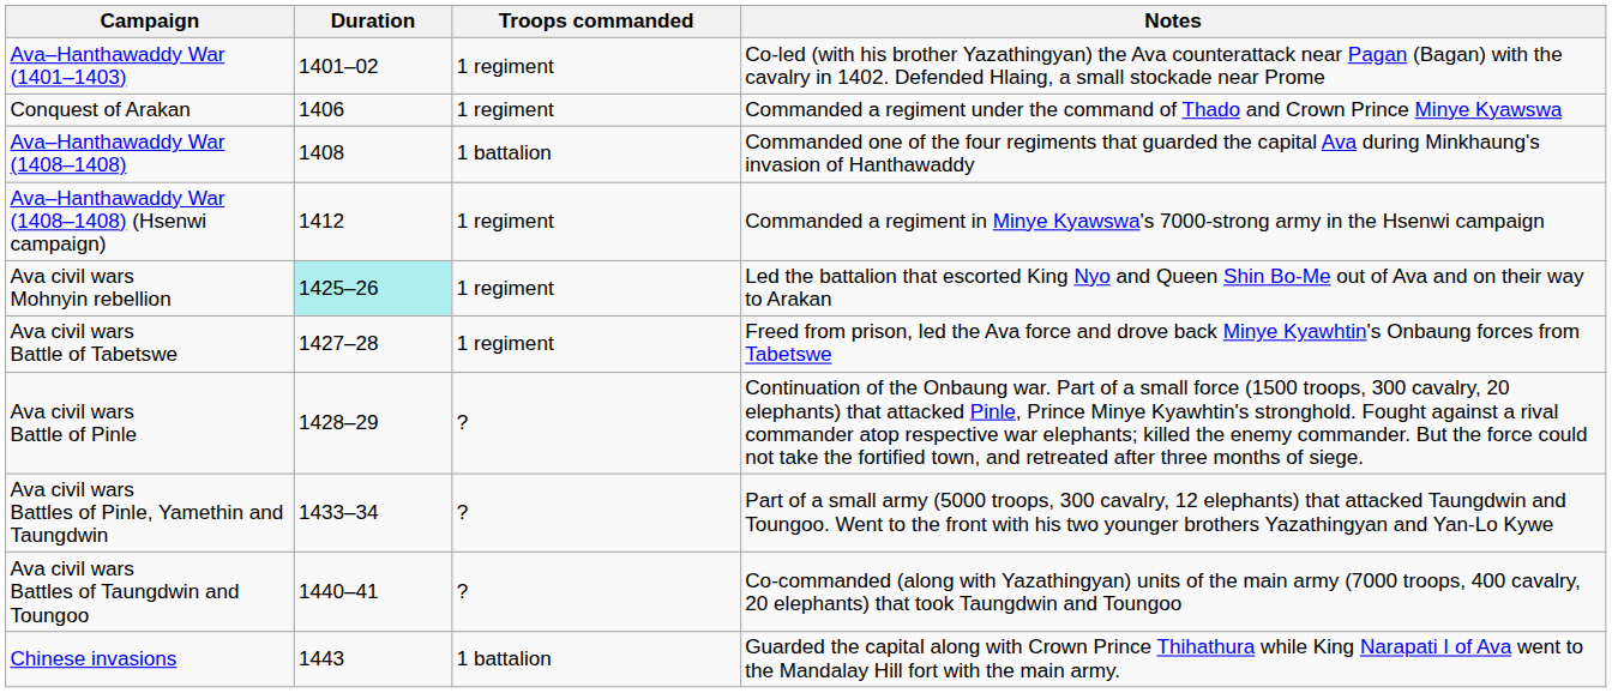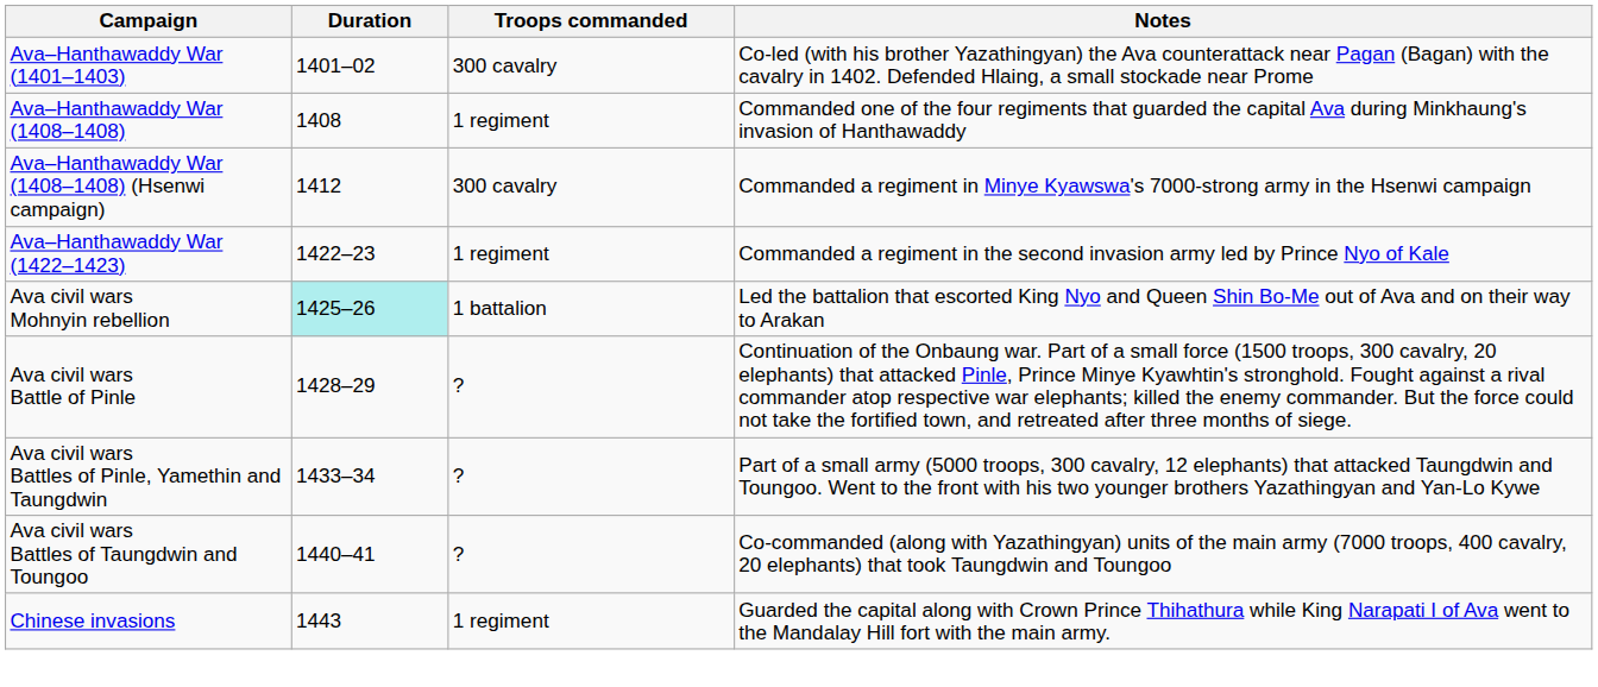 <table class="wikitable" border="1">
 <tr>
 <th width=10%>Campaign</th>
 <th width=5%>Duration</th>
 <th width=10%>Troops commanded</th>
 <th width=30%>Notes</th>
 </tr>
 <tr>
 <td><a href='#'>Ava–Hanthawaddy War (1401–1403)</a></td>
 <td>1401–02</td>
-<td>1 regiment</td>
+<td>300 cavalry</td>
 <td>Co-led (with his brother Yazathingyan) the Ava counterattack near <a href='#'>Pagan</a> (Bagan) with the cavalry in 1402. Defended Hlaing, a small stockade near Prome</td>
-</tr>
-<tr>
-<td>Conquest of Arakan</td>
-<td>1406</td>
-<td>1 regiment</td>
-<td>Commanded a regiment under the command of <a href='#'>Thado</a> and Crown Prince <a href='#'>Minye Kyawswa</a></td>
 </tr>
 <tr>
 <td><a href='#'>Ava–Hanthawaddy War (1408–1408)</a></td>
 <td>1408</td>
-<td>1 battalion</td>
+<td>1 regiment</td>
 <td>Commanded one of the four regiments that guarded the capital <a href='#'>Ava</a> during Minkhaung's invasion of Hanthawaddy</td>
 </tr>
 <tr>
 <td><a href='#'>Ava–Hanthawaddy War (1408–1408)</a> (Hsenwi campaign)</td>
 <td>1412</td>
+<td>300 cavalry</td>
+<td>Commanded a regiment in <a href='#'>Minye Kyawswa</a>'s 7000-strong army in the Hsenwi campaign</td>
+</tr>
+<tr>
+<td><a href='#'>Ava–Hanthawaddy War (1422–1423)</a></td>
+<td>1422–23</td>
 <td>1 regiment</td>
-<td>Commanded a regiment in <a href='#'>Minye Kyawswa</a>'s 7000-strong army in the Hsenwi campaign</td>
+<td>Commanded a regiment in the second invasion army led by Prince <a href='#'>Nyo of Kale</a></td>
 </tr>
 <tr>
 <td>Ava civil wars <br> Mohnyin rebellion</td>
 <td style="background: paleturquoise;">1425–26</td>
-<td>1 regiment</td>
+<td>1 battalion</td>
 <td>Led the battalion that escorted King <a href='#'>Nyo</a> and Queen <a href='#'>Shin Bo-Me</a> out of Ava and on their way to Arakan</td>
-</tr>
-<tr>
-<td>Ava civil wars <br> Battle of Tabetswe</td>
-<td>1427–28</td>
-<td>1 regiment</td>
-<td>Freed from prison, led the Ava force and drove back <a href='#'>Minye Kyawhtin</a>'s Onbaung forces from <a href='#'>Tabetswe</a></td>
 </tr>
 <tr>
 <td>Ava civil wars <br> Battle of Pinle</td>
 <td>1428–29</td>
 <td>?</td>
 <td>Continuation of the Onbaung war. Part of a small force (1500 troops, 300 cavalry, 20 elephants) that attacked <a href='#'>Pinle</a>, Prince Minye Kyawhtin's stronghold. Fought against a rival commander atop respective war elephants; killed the enemy commander. But the force could not take the fortified town, and retreated after three months of siege.</td>
 </tr>
 <tr>
 <td>Ava civil wars <br> Battles of Pinle, Yamethin and Taungdwin</td>
 <td>1433–34</td>
 <td>?</td>
 <td>Part of a small army (5000 troops, 300 cavalry, 12 elephants) that attacked Taungdwin and Toungoo. Went to the front with his two younger brothers Yazathingyan and Yan-Lo Kywe</td>
 </tr>
 <tr>
 <td>Ava civil wars <br> Battles of Taungdwin and Toungoo</td>
 <td>1440–41</td>
 <td>?</td>
 <td>Co-commanded (along with Yazathingyan) units of the main army (7000 troops, 400 cavalry, 20 elephants) that took Taungdwin and Toungoo</td>
 </tr>
 <tr>
 <td><a href='#'>Chinese invasions</a></td>
 <td>1443</td>
-<td>1 battalion</td>
+<td>1 regiment</td>
 <td>Guarded the capital along with Crown Prince <a href='#'>Thihathura</a> while King <a href='#'>Narapati I of Ava</a> went to the Mandalay Hill fort with the main army.</td>
 </tr>
 </table>
